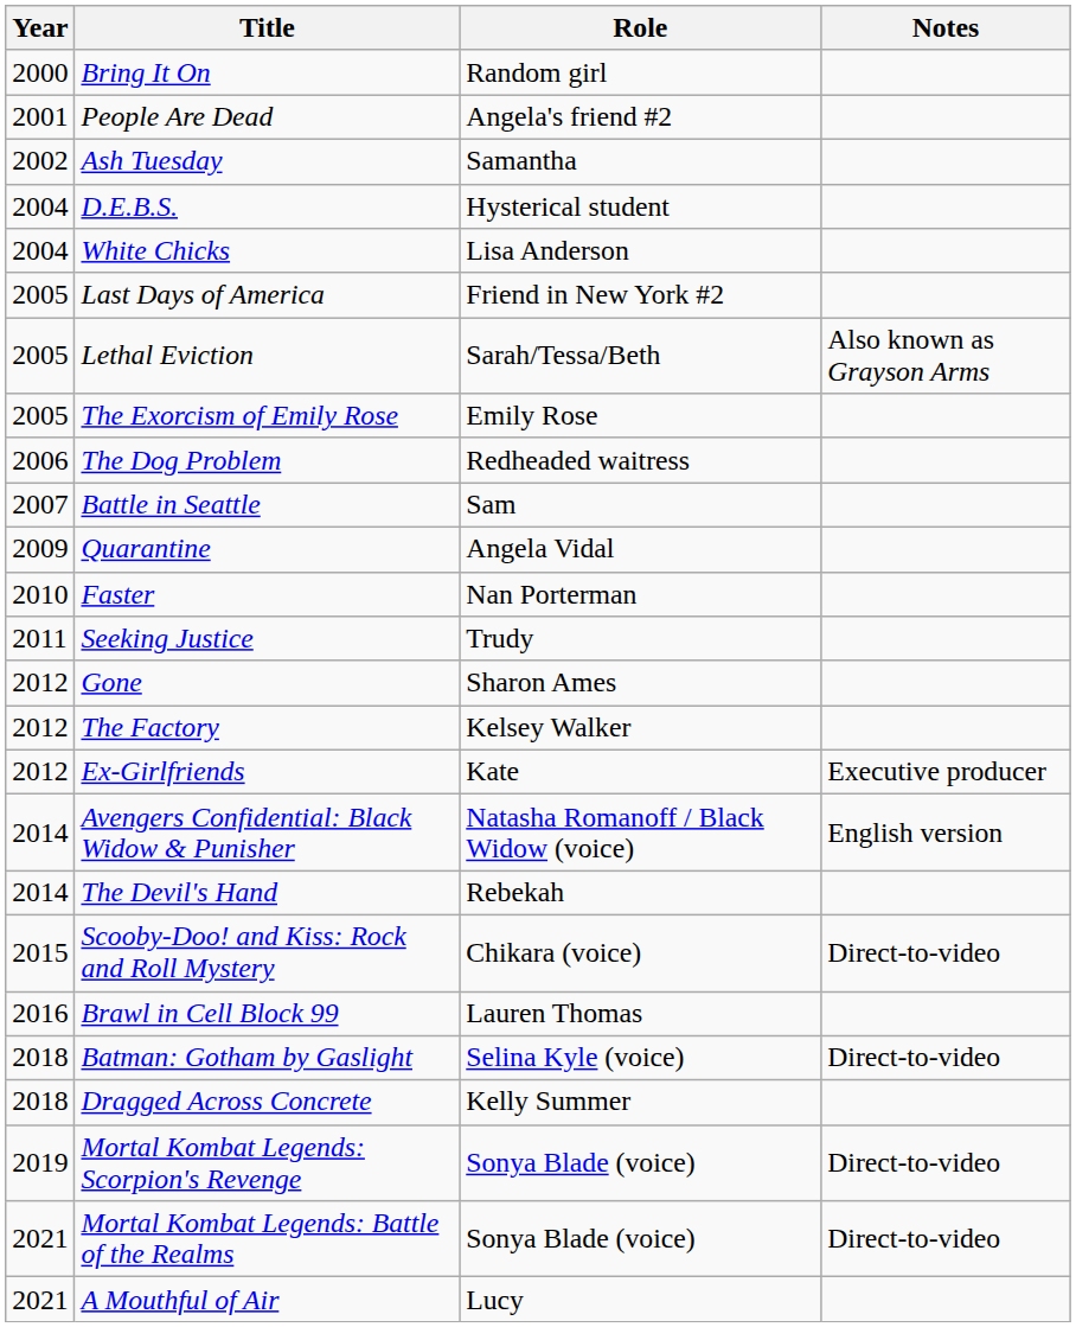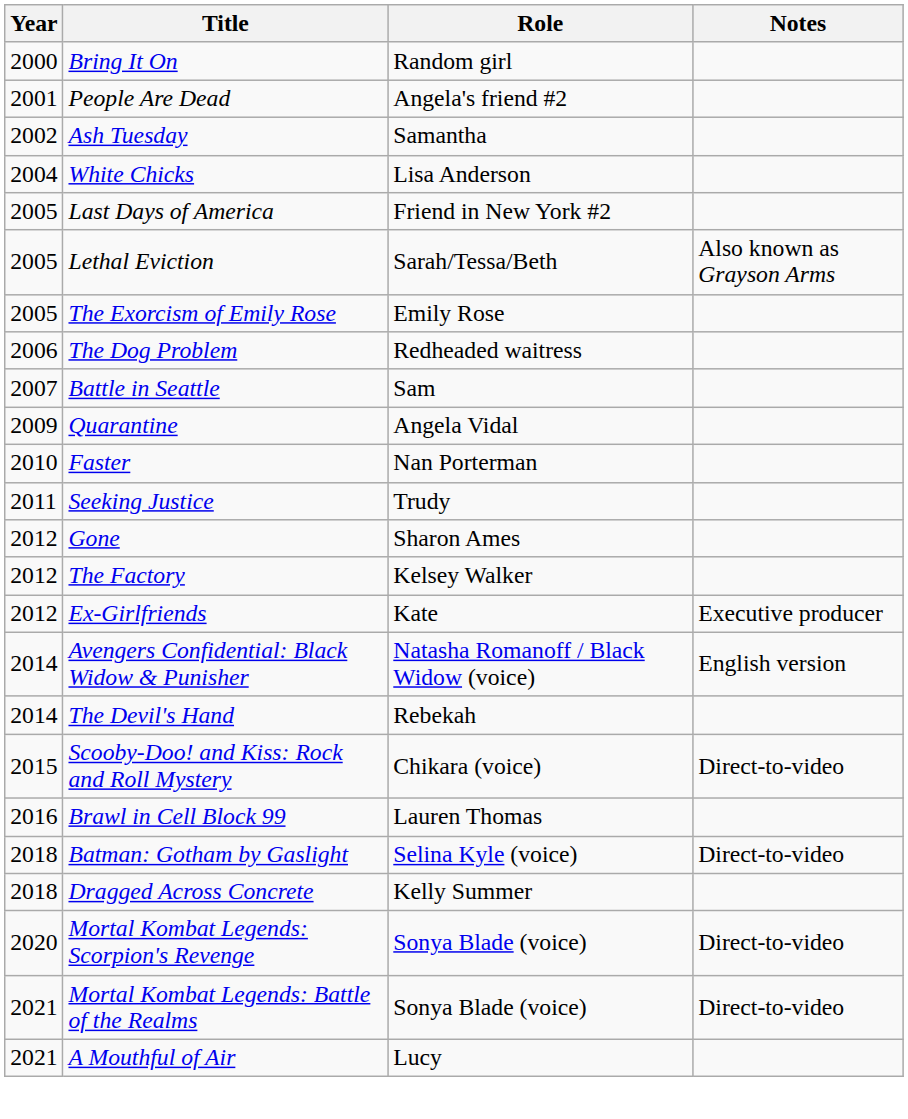 <table class="wikitable sortable">
 <tr>
 <th>Year</th>
 <th>Title</th>
 <th>Role</th>
 <th class="unsortable">Notes</th>
 </tr>
 <tr>
 <td>2000</td>
 <td><em><a href='#'>Bring It On</a></em></td>
 <td>Random girl</td>
 <td></td>
 </tr>
 <tr>
 <td>2001</td>
 <td><em>People Are Dead</em></td>
 <td>Angela's friend #2</td>
 <td></td>
 </tr>
 <tr>
 <td>2002</td>
 <td><em><a href='#'>Ash Tuesday</a></em></td>
 <td>Samantha</td>
-<td></td>
-</tr>
-<tr>
-<td>2004</td>
-<td><em><a href='#'>D.E.B.S.</a></em></td>
-<td>Hysterical student</td>
 <td></td>
 </tr>
 <tr>
 <td>2004</td>
 <td><em><a href='#'>White Chicks</a></em></td>
 <td>Lisa Anderson</td>
 <td></td>
 </tr>
 <tr>
 <td>2005</td>
 <td><em>Last Days of America</em></td>
 <td>Friend in New York #2</td>
 <td></td>
 </tr>
 <tr>
 <td>2005</td>
 <td><em>Lethal Eviction</em></td>
 <td>Sarah/Tessa/Beth</td>
 <td>Also known as <em>Grayson Arms</em></td>
 </tr>
 <tr>
 <td>2005</td>
 <td data-sort-value="Exorcism of Emily Rose, The"><em><a href='#'>The Exorcism of Emily Rose</a></em></td>
 <td>Emily Rose</td>
 <td></td>
 </tr>
 <tr>
 <td>2006</td>
 <td data-sort-value="Dog Problem, The"><em><a href='#'>The Dog Problem</a></em></td>
 <td>Redheaded waitress</td>
 <td></td>
 </tr>
 <tr>
 <td>2007</td>
 <td><em><a href='#'>Battle in Seattle</a></em></td>
 <td>Sam</td>
 <td></td>
 </tr>
 <tr>
 <td>2009</td>
 <td><em><a href='#'>Quarantine</a></em></td>
 <td>Angela Vidal</td>
 <td></td>
 </tr>
 <tr>
 <td>2010</td>
 <td><em><a href='#'>Faster</a></em></td>
 <td>Nan Porterman</td>
 <td></td>
 </tr>
 <tr>
 <td>2011</td>
 <td><em><a href='#'>Seeking Justice</a></em></td>
 <td>Trudy</td>
 <td></td>
 </tr>
 <tr>
 <td>2012</td>
 <td><em><a href='#'>Gone</a></em></td>
 <td>Sharon Ames</td>
 <td></td>
 </tr>
 <tr>
 <td>2012</td>
 <td data-sort-value="Factory, The"><em><a href='#'>The Factory</a></em></td>
 <td>Kelsey Walker</td>
 <td></td>
 </tr>
 <tr>
 <td>2012</td>
 <td><em><a href='#'>Ex-Girlfriends</a></em></td>
 <td>Kate</td>
 <td>Executive producer</td>
 </tr>
 <tr>
 <td>2014</td>
 <td><em><a href='#'>Avengers Confidential: Black Widow & Punisher</a></em></td>
 <td><a href='#'>Natasha Romanoff / Black Widow</a> (voice)</td>
 <td>English version</td>
 </tr>
 <tr>
 <td>2014</td>
 <td data-sort-value="Devil's Hand, The"><em><a href='#'>The Devil's Hand</a></em></td>
 <td>Rebekah</td>
 <td></td>
 </tr>
 <tr>
 <td>2015</td>
 <td><em><a href='#'>Scooby-Doo! and Kiss: Rock and Roll Mystery</a></em></td>
 <td>Chikara (voice)</td>
 <td>Direct-to-video</td>
 </tr>
 <tr>
 <td>2016</td>
 <td><em><a href='#'>Brawl in Cell Block 99</a></em></td>
 <td>Lauren Thomas</td>
 <td></td>
 </tr>
 <tr>
 <td>2018</td>
 <td><em><a href='#'>Batman: Gotham by Gaslight</a></em></td>
 <td><a href='#'>Selina Kyle</a> (voice)</td>
 <td>Direct-to-video</td>
 </tr>
 <tr>
 <td>2018</td>
 <td><em><a href='#'>Dragged Across Concrete</a></em></td>
 <td>Kelly Summer</td>
 <td></td>
 </tr>
 <tr>
-<td>2019</td>
+<td>2020</td>
 <td><em><a href='#'>Mortal Kombat Legends: Scorpion's Revenge</a></em></td>
 <td><a href='#'>Sonya Blade</a> (voice)</td>
 <td>Direct-to-video</td>
 </tr>
 <tr>
 <td>2021</td>
 <td><em><a href='#'>Mortal Kombat Legends: Battle of the Realms</a></em></td>
 <td>Sonya Blade (voice)</td>
 <td>Direct-to-video</td>
 </tr>
 <tr>
 <td>2021</td>
 <td data-sort-value="Mouthful of Air, A"><em><a href='#'>A Mouthful of Air</a></em></td>
 <td>Lucy</td>
 <td></td>
 </tr>
 </table>
